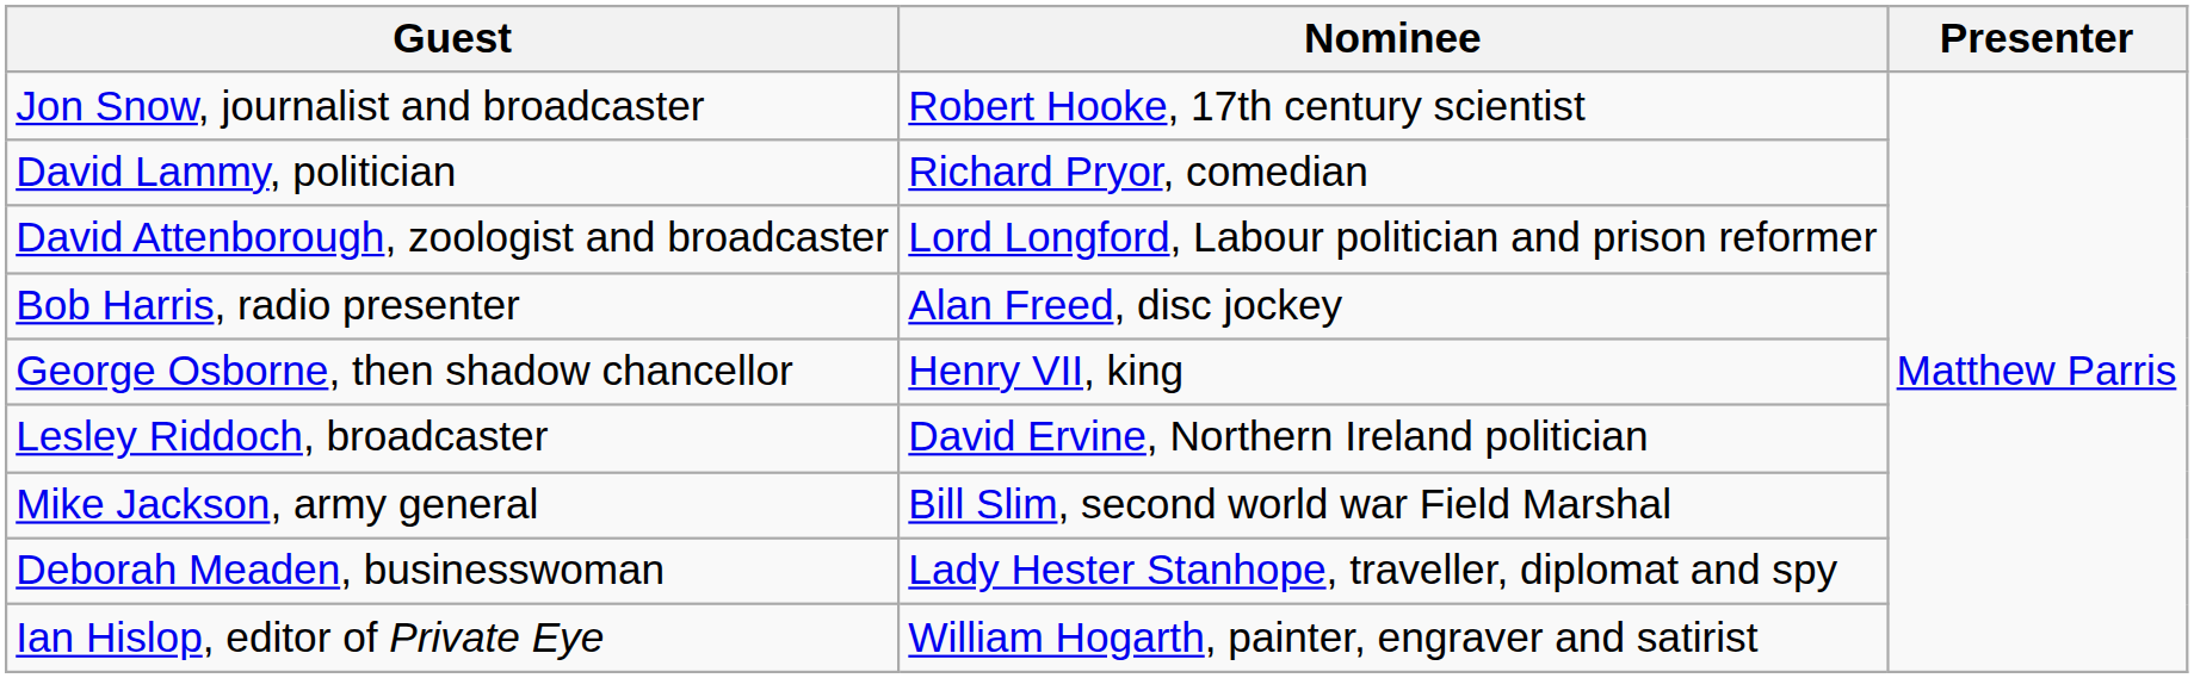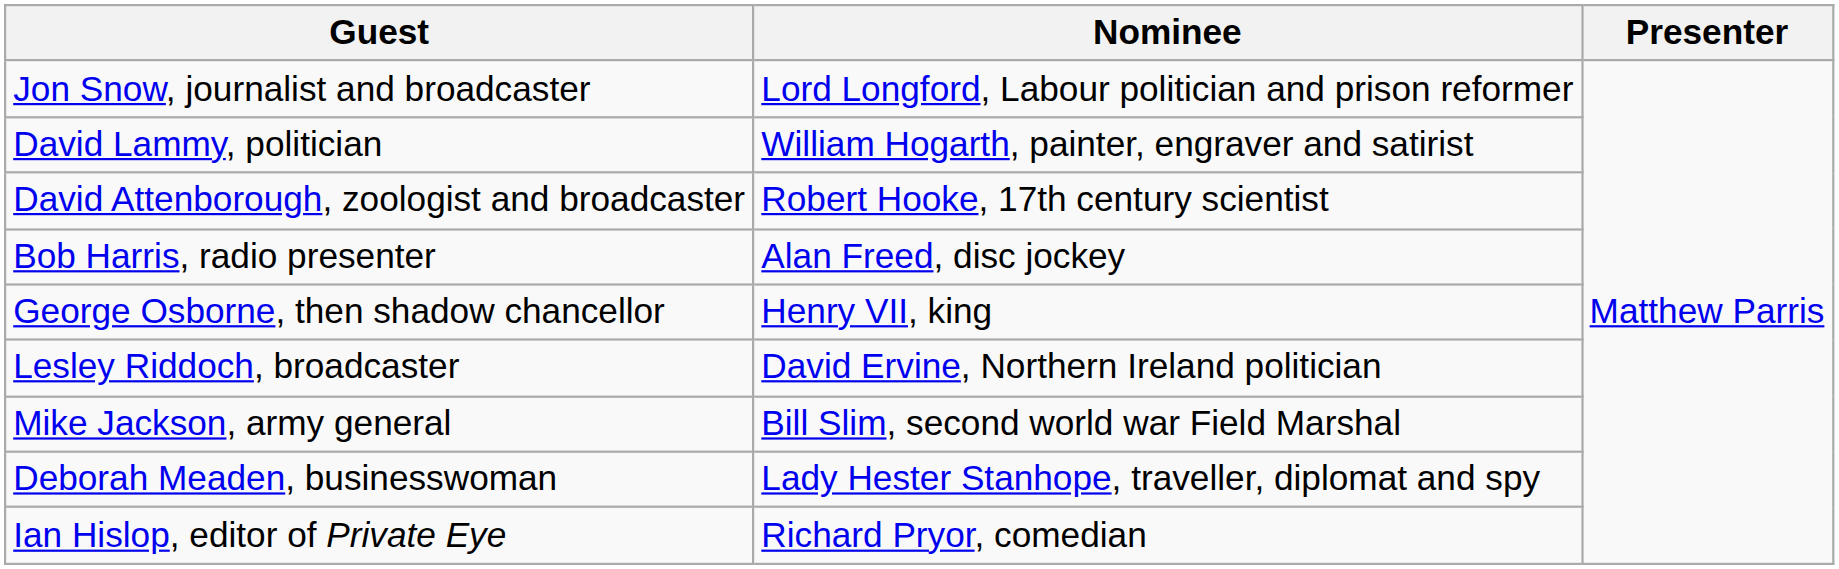 <table class="wikitable">
 <tr>
 <th>Guest</th>
 <th>Nominee</th>
 <th>Presenter</th>
 </tr>
 <tr>
 <td><a href='#'>Jon Snow</a>, journalist and broadcaster</td>
-<td><a href='#'>Robert Hooke</a>, 17th century scientist</td>
+<td><a href='#'>Lord Longford</a>, Labour politician and prison reformer</td>
 <td rowspan="9"><a href='#'>Matthew Parris</a></td>
 </tr>
 <tr>
 <td><a href='#'>David Lammy</a>, politician</td>
-<td><a href='#'>Richard Pryor</a>, comedian</td>
+<td><a href='#'>William Hogarth</a>, painter, engraver and satirist</td>
 </tr>
 <tr>
 <td><a href='#'>David Attenborough</a>, zoologist and broadcaster</td>
-<td><a href='#'>Lord Longford</a>, Labour politician and prison reformer</td>
+<td><a href='#'>Robert Hooke</a>, 17th century scientist</td>
 </tr>
 <tr>
 <td><a href='#'>Bob Harris</a>, radio presenter</td>
 <td><a href='#'>Alan Freed</a>, disc jockey</td>
 </tr>
 <tr>
 <td><a href='#'>George Osborne</a>, then shadow chancellor</td>
 <td><a href='#'>Henry VII</a>, king</td>
 </tr>
 <tr>
 <td><a href='#'>Lesley Riddoch</a>, broadcaster</td>
 <td><a href='#'>David Ervine</a>, Northern Ireland politician</td>
 </tr>
 <tr>
 <td><a href='#'>Mike Jackson</a>, army general</td>
 <td><a href='#'>Bill Slim</a>, second world war Field Marshal</td>
 </tr>
 <tr>
 <td><a href='#'>Deborah Meaden</a>, businesswoman</td>
 <td><a href='#'>Lady Hester Stanhope</a>, traveller, diplomat and spy</td>
 </tr>
 <tr>
 <td><a href='#'>Ian Hislop</a>, editor of <em>Private Eye</em></td>
-<td><a href='#'>William Hogarth</a>, painter, engraver and satirist</td>
+<td><a href='#'>Richard Pryor</a>, comedian</td>
 </tr>
 </table>
